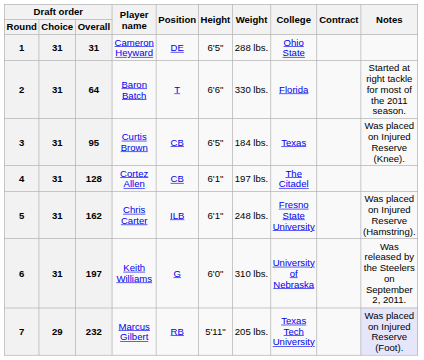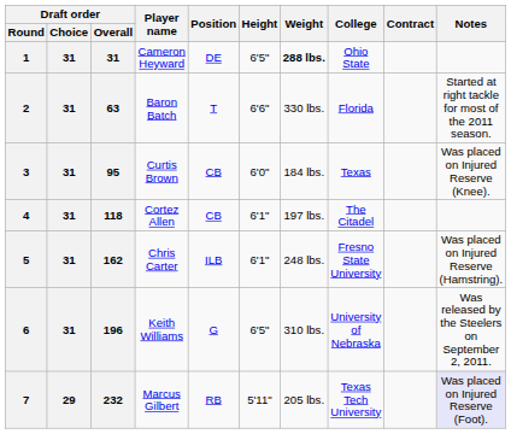 <table class="wikitable" style="font-size: 95%;">
 <tr>
 <th colspan="3">Draft order</th>
 <th rowspan="2">Player name</th>
 <th rowspan="2">Position</th>
 <th rowspan="2">Height</th>
 <th rowspan="2">Weight</th>
 <th rowspan="2">College</th>
 <th rowspan="2">Contract</th>
 <th rowspan="2">Notes</th>
 </tr>
 <tr>
 <th>Round</th>
 <th>Choice</th>
 <th>Overall</th>
 </tr>
 <tr style="text-align:center;">
 <th><strong>1</strong></th>
 <th><strong>31</strong></th>
 <th><strong>31</strong></th>
 <td><a href='#'>Cameron Heyward</a></td>
 <td><a href='#'>DE</a></td>
 <td>6'5"</td>
-<td>288 lbs.</td>
+<td><strong>288 lbs.</strong></td>
 <td><a href='#'>Ohio State</a></td>
 <td></td>
 <td></td>
 </tr>
 <tr style="text-align:center;">
 <th><strong>2</strong></th>
 <th><strong>31</strong></th>
-<th><strong>64</strong></th>
+<th><strong>63</strong></th>
 <td><a href='#'>Baron Batch</a></td>
 <td><a href='#'>T</a></td>
 <td>6'6"</td>
 <td>330 lbs.</td>
 <td><a href='#'>Florida</a></td>
 <td></td>
 <td>Started at right tackle for most of the 2011 season.</td>
 </tr>
 <tr style="text-align:center;">
 <th><strong>3</strong></th>
 <th><strong>31</strong></th>
 <th><strong>95</strong></th>
 <td><a href='#'>Curtis Brown</a></td>
 <td><a href='#'>CB</a></td>
-<td>6'5"</td>
+<td>6'0"</td>
 <td>184 lbs.</td>
 <td><a href='#'>Texas</a></td>
 <td></td>
 <td>Was placed on Injured Reserve (Knee).</td>
 </tr>
 <tr style="text-align:center;">
 <th><strong>4</strong></th>
 <th><strong>31</strong></th>
-<th><strong>128</strong></th>
+<th><strong>118</strong></th>
 <td><a href='#'>Cortez Allen</a></td>
 <td><a href='#'>CB</a></td>
 <td>6'1"</td>
 <td>197 lbs.</td>
 <td><a href='#'>The Citadel</a></td>
 <td></td>
 <td></td>
 </tr>
 <tr style="text-align:center;">
 <th><strong>5</strong></th>
 <th><strong>31</strong></th>
 <th><strong>162</strong></th>
 <td><a href='#'>Chris Carter</a></td>
 <td><a href='#'>ILB</a></td>
 <td>6'1"</td>
 <td>248 lbs.</td>
 <td><a href='#'>Fresno State University</a></td>
 <td></td>
 <td>Was placed on Injured Reserve (Hamstring).</td>
 </tr>
 <tr style="text-align:center;">
 <th><strong>6</strong></th>
 <th><strong>31</strong></th>
-<th><strong>197</strong></th>
+<th><strong>196</strong></th>
 <td><a href='#'>Keith Williams</a></td>
 <td><a href='#'>G</a></td>
-<td>6'0"</td>
+<td>6'5"</td>
 <td>310 lbs.</td>
 <td><a href='#'>University of Nebraska</a></td>
 <td></td>
 <td>Was released by the Steelers on September 2, 2011.</td>
 </tr>
 <tr style="text-align:center;">
 <th><strong>7</strong></th>
 <th><strong>29</strong></th>
 <th><strong>232</strong></th>
 <td><a href='#'>Marcus Gilbert</a></td>
 <td><a href='#'>RB</a></td>
 <td>5'11"</td>
 <td>205 lbs.</td>
 <td><a href='#'>Texas Tech University</a></td>
 <td></td>
 <td style="background: lavender;">Was placed on Injured Reserve (Foot).</td>
 </tr>
 </table>
